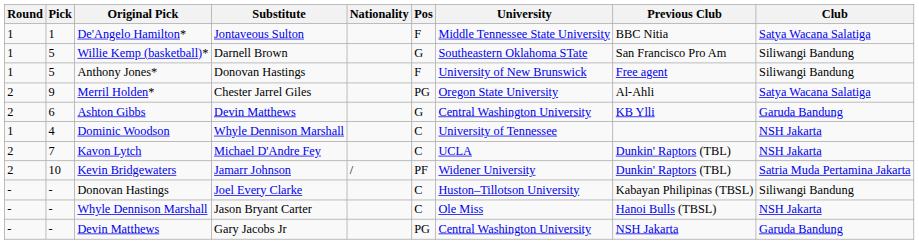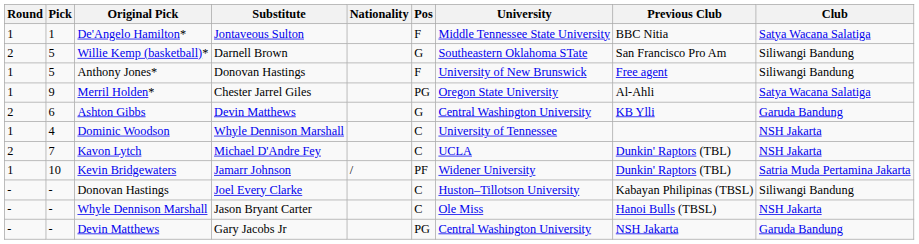 <table class="wikitable sortable">
 <tr>
 <th>Round</th>
 <th>Pick</th>
 <th>Original Pick</th>
 <th>Substitute</th>
 <th>Nationality</th>
 <th>Pos</th>
 <th>University</th>
 <th>Previous Club</th>
 <th>Club</th>
 </tr>
 <tr>
 <td>1</td>
 <td>1</td>
 <td><a href='#'>De'Angelo Hamilton</a>*</td>
 <td><a href='#'>Jontaveous Sulton</a></td>
 <td></td>
 <td>F</td>
 <td><a href='#'>Middle Tennessee State University</a></td>
 <td> BBC Nitia</td>
 <td><a href='#'>Satya Wacana Salatiga</a></td>
 </tr>
 <tr>
-<td>1</td>
+<td>2</td>
 <td>5</td>
 <td><a href='#'>Willie Kemp (basketball)</a>*</td>
 <td>Darnell Brown</td>
 <td></td>
 <td>G</td>
 <td><a href='#'>Southeastern Oklahoma STate</a></td>
 <td> San Francisco Pro Am</td>
 <td>Siliwangi Bandung</td>
 </tr>
 <tr>
 <td>1</td>
 <td>5</td>
 <td>Anthony Jones*</td>
 <td>Donovan Hastings</td>
 <td></td>
 <td>F</td>
 <td><a href='#'>University of New Brunswick</a></td>
 <td><a href='#'>Free agent</a></td>
 <td>Siliwangi Bandung</td>
 </tr>
 <tr>
-<td>2</td>
+<td>1</td>
 <td>9</td>
 <td><a href='#'>Merril Holden</a>*</td>
 <td>Chester Jarrel Giles</td>
 <td></td>
 <td>PG</td>
 <td><a href='#'>Oregon State University</a></td>
 <td> Al-Ahli</td>
 <td><a href='#'>Satya Wacana Salatiga</a></td>
 </tr>
 <tr>
 <td>2</td>
 <td>6</td>
 <td><a href='#'>Ashton Gibbs</a></td>
 <td><a href='#'>Devin Matthews</a></td>
 <td></td>
 <td>G</td>
 <td><a href='#'>Central Washington University</a></td>
 <td> <a href='#'>KB Ylli</a></td>
 <td><a href='#'>Garuda Bandung</a></td>
 </tr>
 <tr>
 <td>1</td>
 <td>4</td>
 <td><a href='#'>Dominic Woodson</a></td>
 <td><a href='#'>Whyle Dennison Marshall</a></td>
 <td></td>
 <td>C</td>
 <td><a href='#'>University of Tennessee</a></td>
 <td></td>
 <td><a href='#'>NSH Jakarta</a></td>
 </tr>
 <tr>
 <td>2</td>
 <td>7</td>
 <td><a href='#'>Kavon Lytch</a></td>
 <td><a href='#'>Michael D'Andre Fey</a></td>
 <td></td>
 <td>C</td>
 <td><a href='#'>UCLA</a></td>
 <td> <a href='#'>Dunkin' Raptors</a> (TBL)</td>
 <td><a href='#'>NSH Jakarta</a></td>
 </tr>
 <tr>
-<td>2</td>
+<td>1</td>
 <td>10</td>
 <td><a href='#'>Kevin Bridgewaters</a></td>
 <td><a href='#'>Jamarr Johnson</a></td>
 <td>/<br></td>
 <td>PF</td>
 <td><a href='#'>Widener University</a></td>
 <td> <a href='#'>Dunkin' Raptors</a> (TBL)</td>
 <td><a href='#'>Satria Muda Pertamina Jakarta</a></td>
 </tr>
 <tr>
 <td>-</td>
 <td>-</td>
 <td>Donovan Hastings</td>
 <td><a href='#'>Joel Every Clarke</a></td>
 <td></td>
 <td>C</td>
 <td><a href='#'>Huston–Tillotson University</a></td>
 <td> Kabayan Philipinas (TBSL)</td>
 <td>Siliwangi Bandung</td>
 </tr>
 <tr>
 <td>-</td>
 <td>-</td>
 <td><a href='#'>Whyle Dennison Marshall</a></td>
 <td>Jason Bryant Carter</td>
 <td></td>
 <td>C</td>
 <td><a href='#'>Ole Miss</a></td>
 <td> <a href='#'>Hanoi Bulls</a> (TBSL)</td>
 <td><a href='#'>NSH Jakarta</a></td>
 </tr>
 <tr>
 <td>-</td>
 <td>-</td>
 <td><a href='#'>Devin Matthews</a></td>
 <td>Gary Jacobs Jr</td>
 <td></td>
 <td>PG</td>
 <td><a href='#'>Central Washington University</a></td>
 <td> <a href='#'>NSH Jakarta</a></td>
 <td><a href='#'>Garuda Bandung</a></td>
 </tr>
 </table>
